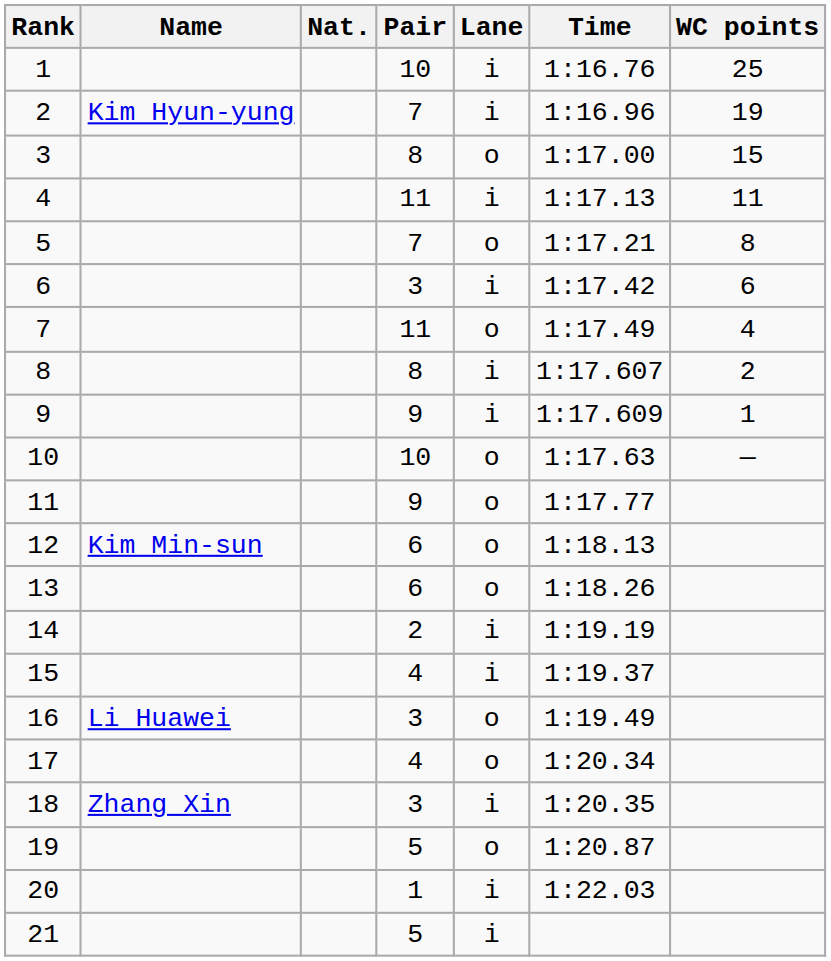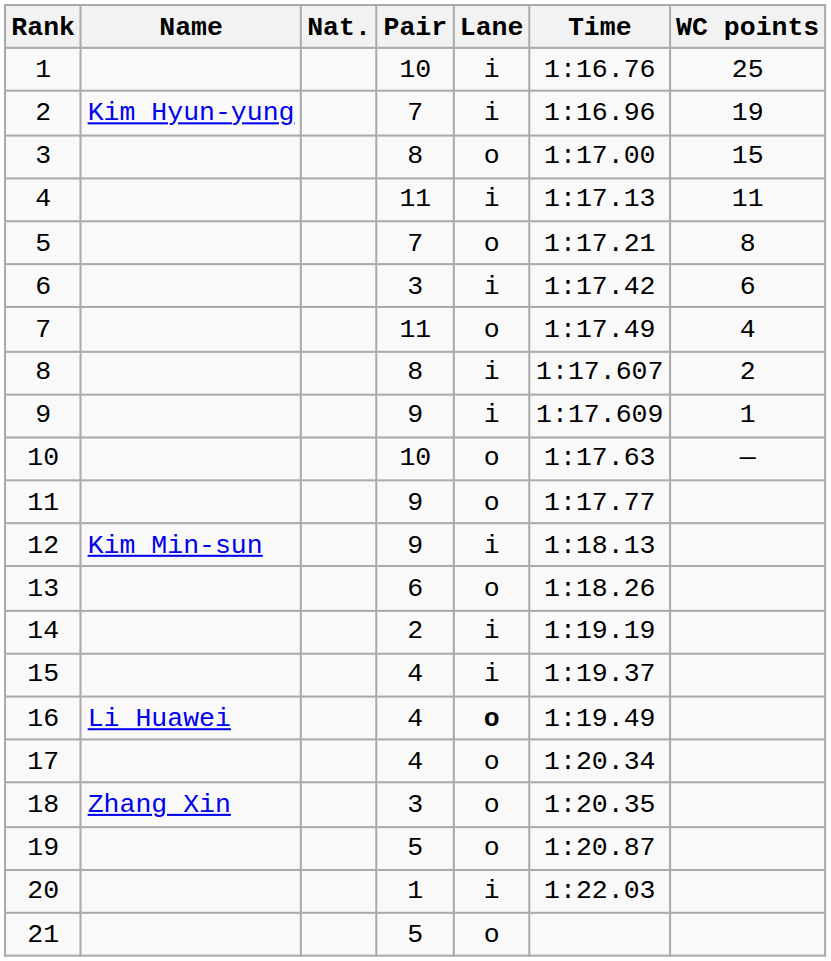 <table class="wikitable sortable" style="text-align:center">
 <tr>
 <th>Rank</th>
 <th>Name</th>
 <th>Nat.</th>
 <th>Pair</th>
 <th>Lane</th>
 <th>Time</th>
 <th>WC points</th>
 </tr>
 <tr>
 <td>1</td>
 <td align=left></td>
 <td></td>
 <td>10</td>
 <td>i</td>
 <td>1:16.76</td>
 <td>25</td>
 </tr>
 <tr>
 <td>2</td>
 <td align=left><a href='#'>Kim Hyun-yung</a></td>
 <td></td>
 <td>7</td>
 <td>i</td>
 <td>1:16.96</td>
 <td>19</td>
 </tr>
 <tr>
 <td>3</td>
 <td align=left></td>
 <td></td>
 <td>8</td>
 <td>o</td>
 <td>1:17.00</td>
 <td>15</td>
 </tr>
 <tr>
 <td>4</td>
 <td align=left></td>
 <td></td>
 <td>11</td>
 <td>i</td>
 <td>1:17.13</td>
 <td>11</td>
 </tr>
 <tr>
 <td>5</td>
 <td align=left></td>
 <td></td>
 <td>7</td>
 <td>o</td>
 <td>1:17.21</td>
 <td>8</td>
 </tr>
 <tr>
 <td>6</td>
 <td align=left></td>
 <td></td>
 <td>3</td>
 <td>i</td>
 <td>1:17.42</td>
 <td>6</td>
 </tr>
 <tr>
 <td>7</td>
 <td align=left></td>
 <td></td>
 <td>11</td>
 <td>o</td>
 <td>1:17.49</td>
 <td>4</td>
 </tr>
 <tr>
 <td>8</td>
 <td align=left></td>
 <td></td>
 <td>8</td>
 <td>i</td>
 <td>1:17.607</td>
 <td>2</td>
 </tr>
 <tr>
 <td>9</td>
 <td align=left></td>
 <td></td>
 <td>9</td>
 <td>i</td>
 <td>1:17.609</td>
 <td>1</td>
 </tr>
 <tr>
 <td>10</td>
 <td align=left></td>
 <td></td>
 <td>10</td>
 <td>o</td>
 <td>1:17.63</td>
 <td>—</td>
 </tr>
 <tr>
 <td>11</td>
 <td align=left></td>
 <td></td>
 <td>9</td>
 <td>o</td>
 <td>1:17.77</td>
 <td></td>
 </tr>
 <tr>
 <td>12</td>
 <td align=left><a href='#'>Kim Min-sun</a></td>
 <td></td>
-<td>6</td>
-<td>o</td>
+<td>9</td>
+<td>i</td>
 <td>1:18.13</td>
 <td></td>
 </tr>
 <tr>
 <td>13</td>
 <td align=left></td>
 <td></td>
 <td>6</td>
 <td>o</td>
 <td>1:18.26</td>
 <td></td>
 </tr>
 <tr>
 <td>14</td>
 <td align=left></td>
 <td></td>
 <td>2</td>
 <td>i</td>
 <td>1:19.19</td>
 <td></td>
 </tr>
 <tr>
 <td>15</td>
 <td align=left></td>
 <td></td>
 <td>4</td>
 <td>i</td>
 <td>1:19.37</td>
 <td></td>
 </tr>
 <tr>
 <td>16</td>
 <td align=left><a href='#'>Li Huawei</a></td>
 <td></td>
-<td>3</td>
-<td>o</td>
+<td>4</td>
+<td><strong>o</strong></td>
 <td>1:19.49</td>
 <td></td>
 </tr>
 <tr>
 <td>17</td>
 <td align=left></td>
 <td></td>
 <td>4</td>
 <td>o</td>
 <td>1:20.34</td>
 <td></td>
 </tr>
 <tr>
 <td>18</td>
 <td align=left><a href='#'>Zhang Xin</a></td>
 <td></td>
 <td>3</td>
-<td>i</td>
+<td>o</td>
 <td>1:20.35</td>
 <td></td>
 </tr>
 <tr>
 <td>19</td>
 <td align=left></td>
 <td></td>
 <td>5</td>
 <td>o</td>
 <td>1:20.87</td>
 <td></td>
 </tr>
 <tr>
 <td>20</td>
 <td align=left></td>
 <td></td>
 <td>1</td>
 <td>i</td>
 <td>1:22.03</td>
 <td></td>
 </tr>
 <tr>
 <td>21</td>
 <td align=left></td>
 <td></td>
 <td>5</td>
-<td>i</td>
+<td>o</td>
 <td></td>
 <td></td>
 </tr>
 </table>
